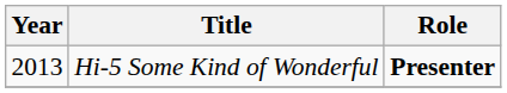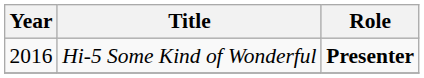 <table class="wikitable sortable">
 <tr>
 <th scope="col">Year</th>
 <th scope="col">Title</th>
 <th scope="col">Role</th>
 </tr>
 <tr>
-<td>2013</td>
+<td>2016</td>
 <td><em>Hi-5 Some Kind of Wonderful</em></td>
 <td><strong>Presenter</strong></td>
 </tr>
 <tr>
 </tr>
 </table>
